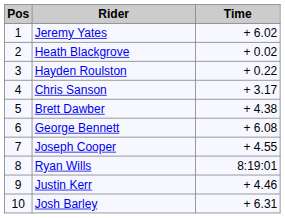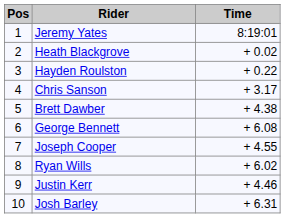 <table bgcolor="#f7f8ff" cellpadding="3" cellspacing="0" border="1" style="font-size: 95%; border: gray solid 1px; border-collapse: collapse;">
 <tr bgcolor="#CCCCCC">
 <td align="center" width="20"><strong>Pos</strong></td>
 <td align="center" width="200"><strong>Rider</strong></td>
 <td align="center" width="100"><strong>Time</strong></td>
 </tr>
 <tr valign=top>
 <td align=center>1</td>
 <td> <a href='#'>Jeremy Yates</a></td>
-<td align=right>+ 6.02</td>
+<td align=right>8:19:01</td>
 </tr>
 <tr valign=top>
 <td align=center>2</td>
 <td> <a href='#'>Heath Blackgrove</a></td>
 <td align=right>+ 0.02</td>
 </tr>
 <tr valign=top>
 <td align=center>3</td>
 <td> <a href='#'>Hayden Roulston</a></td>
 <td align=right>+ 0.22</td>
 </tr>
 <tr valign=top>
 <td align=center>4</td>
 <td> <a href='#'>Chris Sanson</a></td>
 <td align=right>+ 3.17</td>
 </tr>
 <tr valign=top>
 <td align=center>5</td>
 <td> <a href='#'>Brett Dawber</a></td>
 <td align=right>+ 4.38</td>
 </tr>
 <tr valign=top>
 <td align=center>6</td>
 <td> <a href='#'>George Bennett</a></td>
 <td align=right>+ 6.08</td>
 </tr>
 <tr valign=top>
 <td align=center>7</td>
 <td> <a href='#'>Joseph Cooper</a></td>
 <td align=right>+ 4.55</td>
 </tr>
 <tr valign=top>
 <td align=center>8</td>
 <td> <a href='#'>Ryan Wills</a></td>
-<td align=right>8:19:01</td>
+<td align=right>+ 6.02</td>
 </tr>
 <tr valign=top>
 <td align=center>9</td>
 <td> <a href='#'>Justin Kerr</a></td>
 <td align=right>+ 4.46</td>
 </tr>
 <tr valign=top>
 <td align=center>10</td>
 <td> <a href='#'>Josh Barley</a></td>
 <td align=right>+ 6.31</td>
 </tr>
 </table>
